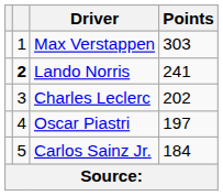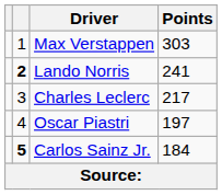 <table class="wikitable" style="font-size: 85%;">
 <tr>
 <th scope="col"></th>
 <th scope="col"></th>
 <th scope="col">Driver</th>
 <th scope="col">Points</th>
 </tr>
 <tr>
 <td align="left"></td>
 <td align="center">1</td>
 <td> <a href='#'>Max Verstappen</a></td>
 <td align="left">303</td>
 </tr>
 <tr>
 <td align="left"></td>
 <td align="center"><strong>2</strong></td>
 <td> <a href='#'>Lando Norris</a></td>
 <td align="left">241</td>
 </tr>
 <tr>
 <td align="left"></td>
 <td align="center">3</td>
 <td> <a href='#'>Charles Leclerc</a></td>
-<td align="left">202</td>
+<td align="left">217</td>
 </tr>
 <tr>
 <td align="left"></td>
 <td align="center">4</td>
 <td> <a href='#'>Oscar Piastri</a></td>
 <td align="left">197</td>
 </tr>
 <tr>
 <td align="left"></td>
-<td align="center">5</td>
+<td align="center"><strong>5</strong></td>
 <td> <a href='#'>Carlos Sainz Jr.</a></td>
 <td align="left">184</td>
 </tr>
 <tr>
 <th colspan=4>Source:</th>
 </tr>
 </table>
